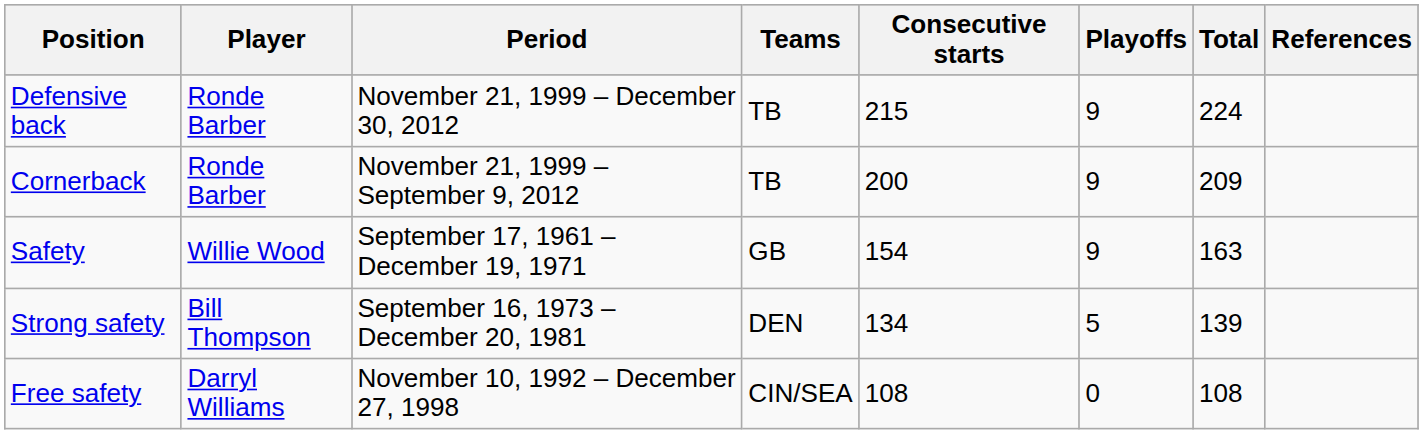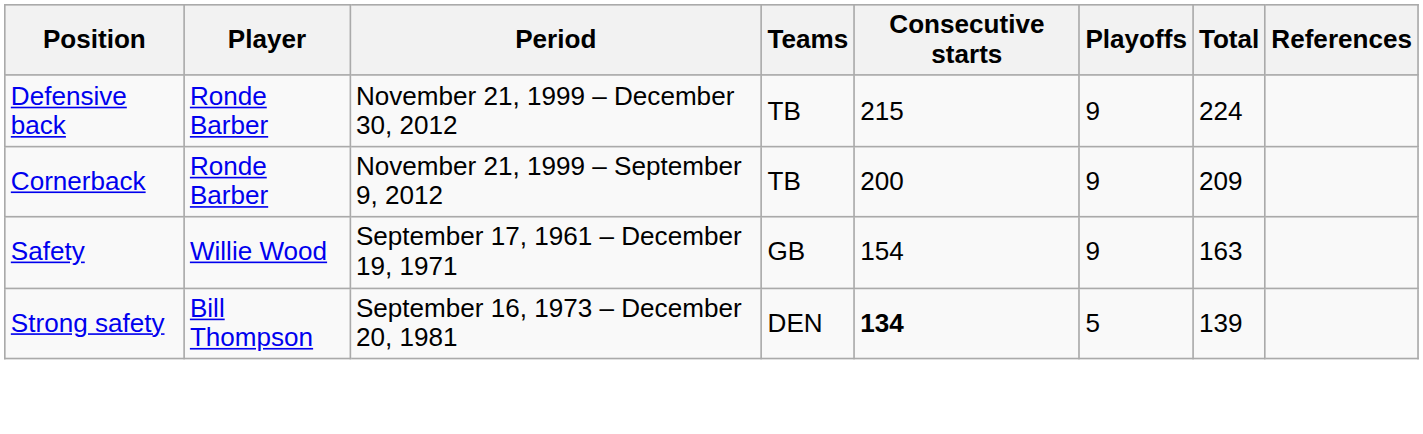 <table class="wikitable">
 <tr>
 <th>Position</th>
 <th>Player</th>
 <th>Period</th>
 <th>Teams</th>
 <th>Consecutive starts</th>
 <th>Playoffs</th>
 <th>Total</th>
 <th>References</th>
 </tr>
 <tr>
 <td><a href='#'>Defensive back</a></td>
 <td><a href='#'>Ronde Barber</a></td>
 <td>November 21, 1999 – December 30, 2012</td>
 <td>TB</td>
 <td>215</td>
 <td>9</td>
 <td>224</td>
 <td></td>
 </tr>
 <tr>
 <td><a href='#'>Cornerback</a></td>
 <td><a href='#'>Ronde Barber</a></td>
 <td>November 21, 1999 – September 9, 2012</td>
 <td>TB</td>
 <td>200</td>
 <td>9</td>
 <td>209</td>
 <td></td>
 </tr>
 <tr>
 <td><a href='#'>Safety</a></td>
 <td><a href='#'>Willie Wood</a></td>
 <td>September 17, 1961 – December 19, 1971</td>
 <td>GB</td>
 <td>154</td>
 <td>9</td>
 <td>163</td>
 <td></td>
 </tr>
 <tr>
 <td><a href='#'>Strong safety</a></td>
 <td><a href='#'>Bill Thompson</a></td>
 <td>September 16, 1973 – December 20, 1981</td>
 <td>DEN</td>
-<td>134</td>
+<td><strong>134</strong></td>
 <td>5</td>
 <td>139</td>
 <td></td>
 </tr>
-<tr>
-<td><a href='#'>Free safety</a></td>
-<td><a href='#'>Darryl Williams</a></td>
-<td>November 10, 1992 – December 27, 1998</td>
-<td>CIN/SEA</td>
-<td>108</td>
-<td>0</td>
-<td>108</td>
-<td></td>
-</tr>
 </table>
